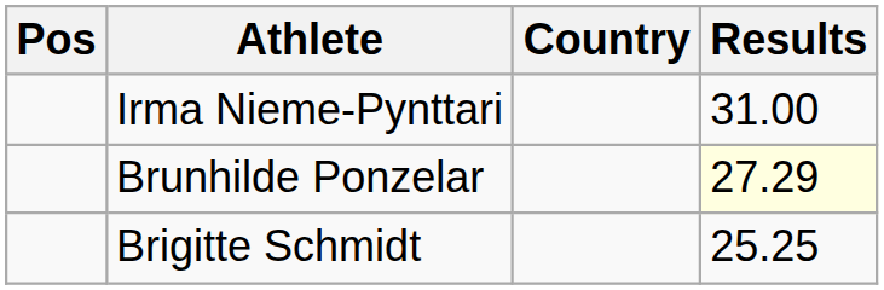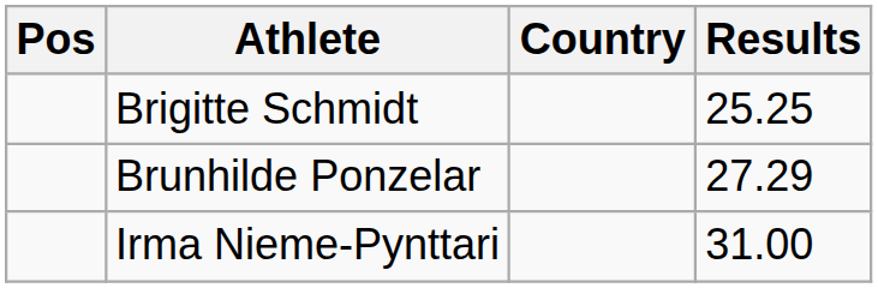 <table class="wikitable">
 <tr>
 <th>Pos</th>
 <th>Athlete</th>
 <th>Country</th>
 <th>Results</th>
 </tr>
 <tr>
 <td align="center"></td>
-<td>Irma Nieme-Pynttari</td>
+<td>Brigitte Schmidt</td>
 <td></td>
-<td>31.00</td>
+<td>25.25</td>
 </tr>
 <tr>
 <td align="center"></td>
 <td>Brunhilde Ponzelar</td>
 <td></td>
-<td style="background: lightyellow;">27.29</td>
+<td>27.29</td>
 </tr>
 <tr>
 <td align="center"></td>
-<td>Brigitte Schmidt</td>
+<td>Irma Nieme-Pynttari</td>
 <td></td>
-<td>25.25</td>
+<td>31.00</td>
 </tr>
 </table>
